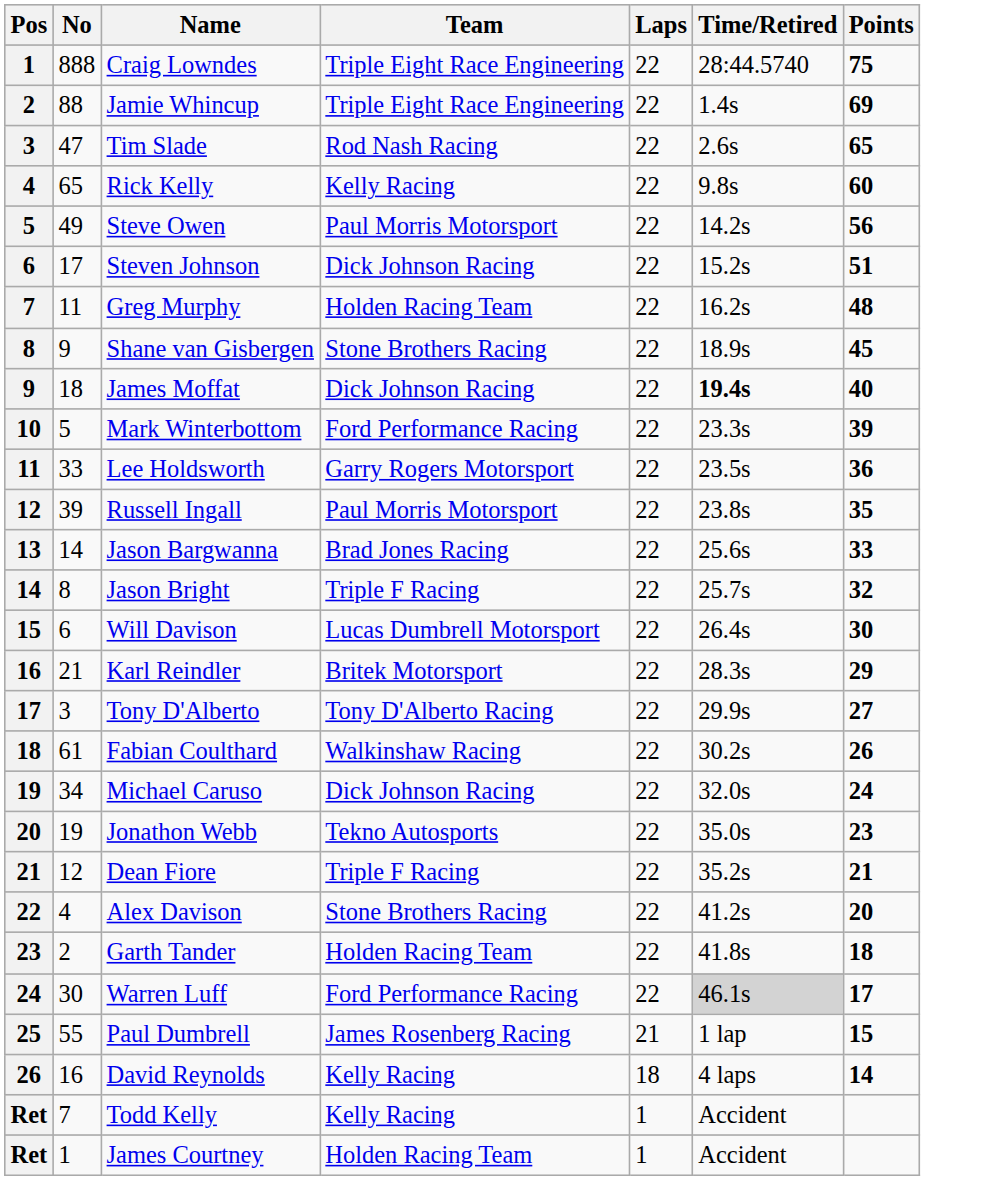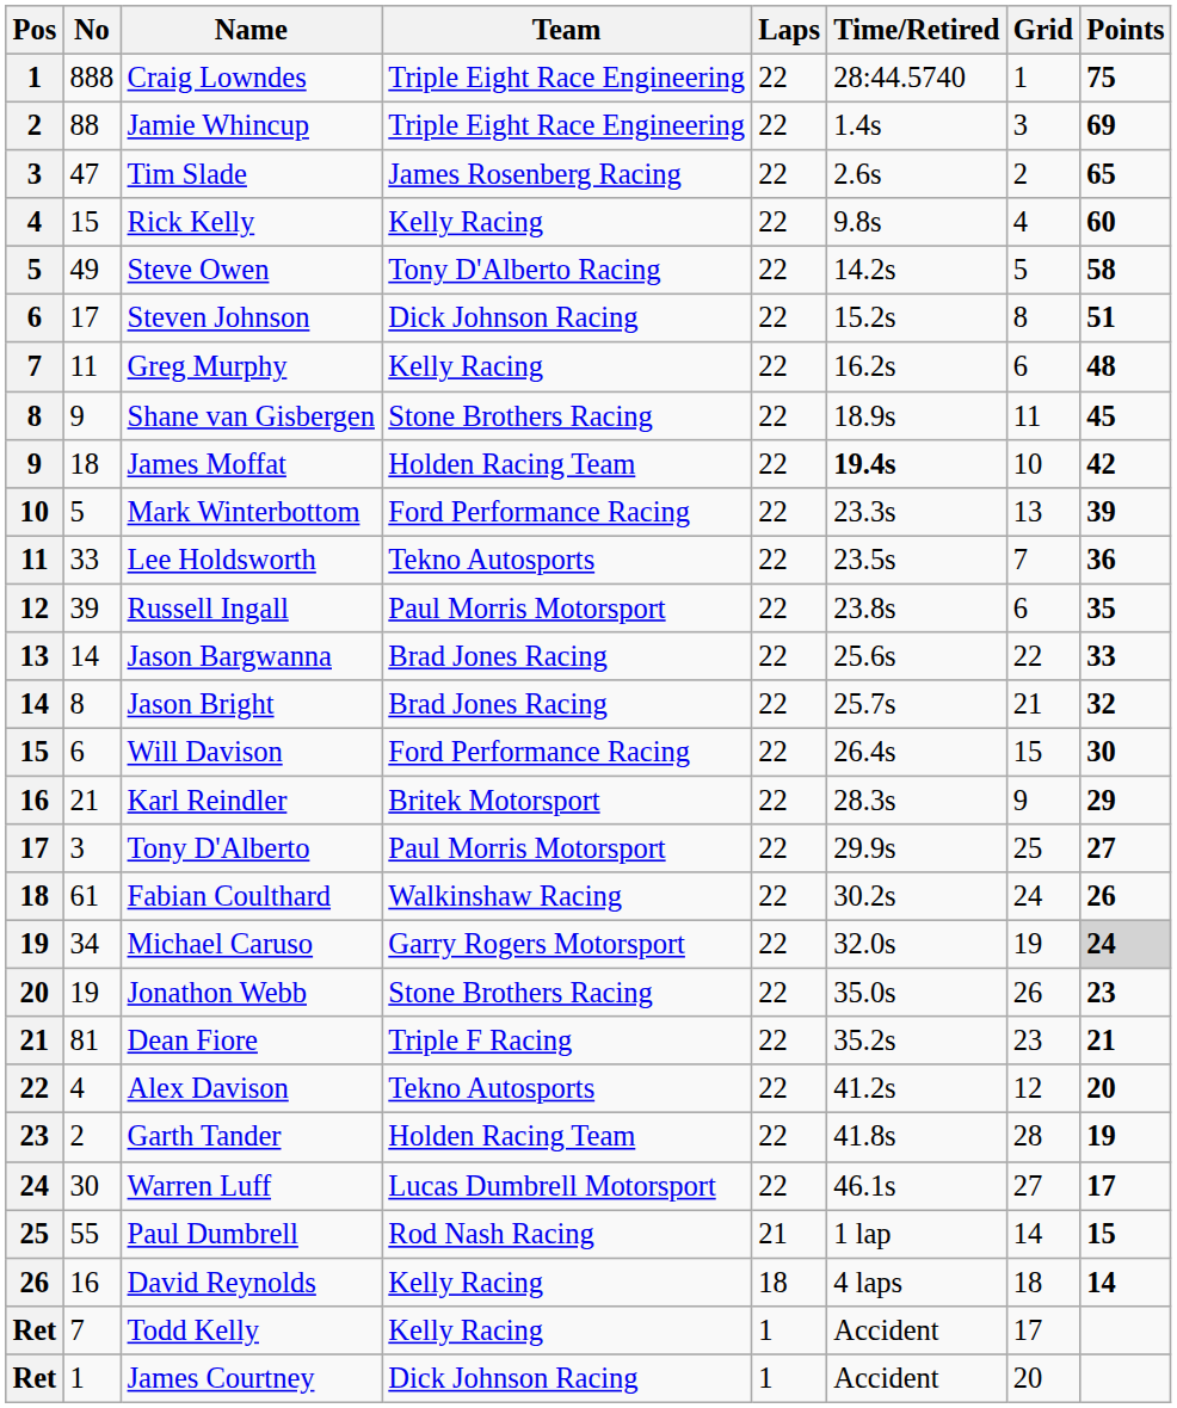 <table class="wikitable" style="font-size: 95%;">
 <tr>
 <th>Pos</th>
 <th>No</th>
 <th>Name</th>
 <th>Team</th>
 <th>Laps</th>
 <th>Time/Retired</th>
+<th>Grid</th>
 <th>Points</th>
 </tr>
 <tr>
 <th>1</th>
 <td>888</td>
 <td><a href='#'>Craig Lowndes</a></td>
 <td><a href='#'>Triple Eight Race Engineering</a></td>
 <td>22</td>
 <td>28:44.5740</td>
+<td>1</td>
 <td><strong>75</strong></td>
 </tr>
 <tr>
 <th>2</th>
 <td>88</td>
 <td><a href='#'>Jamie Whincup</a></td>
 <td><a href='#'>Triple Eight Race Engineering</a></td>
 <td>22</td>
 <td>1.4s</td>
+<td>3</td>
 <td><strong>69</strong></td>
 </tr>
 <tr>
 <th>3</th>
 <td>47</td>
 <td><a href='#'>Tim Slade</a></td>
-<td><a href='#'>Rod Nash Racing</a></td>
+<td><a href='#'>James Rosenberg Racing</a></td>
 <td>22</td>
 <td>2.6s</td>
+<td>2</td>
 <td><strong>65</strong></td>
 </tr>
 <tr>
 <th>4</th>
-<td>65</td>
+<td>15</td>
 <td><a href='#'>Rick Kelly</a></td>
 <td><a href='#'>Kelly Racing</a></td>
 <td>22</td>
 <td>9.8s</td>
+<td>4</td>
 <td><strong>60</strong></td>
 </tr>
 <tr>
 <th>5</th>
 <td>49</td>
 <td><a href='#'>Steve Owen</a></td>
-<td><a href='#'>Paul Morris Motorsport</a></td>
+<td><a href='#'>Tony D'Alberto Racing</a></td>
 <td>22</td>
 <td>14.2s</td>
-<td><strong>56</strong></td>
+<td>5</td>
+<td><strong>58</strong></td>
 </tr>
 <tr>
 <th>6</th>
 <td>17</td>
 <td><a href='#'>Steven Johnson</a></td>
 <td><a href='#'>Dick Johnson Racing</a></td>
 <td>22</td>
 <td>15.2s</td>
+<td>8</td>
 <td><strong>51</strong></td>
 </tr>
 <tr>
 <th>7</th>
 <td>11</td>
 <td><a href='#'>Greg Murphy</a></td>
-<td><a href='#'>Holden Racing Team</a></td>
+<td><a href='#'>Kelly Racing</a></td>
 <td>22</td>
 <td>16.2s</td>
+<td>6</td>
 <td><strong>48</strong></td>
 </tr>
 <tr>
 <th>8</th>
 <td>9</td>
 <td><a href='#'>Shane van Gisbergen</a></td>
 <td><a href='#'>Stone Brothers Racing</a></td>
 <td>22</td>
 <td>18.9s</td>
+<td>11</td>
 <td><strong>45</strong></td>
 </tr>
 <tr>
 <th>9</th>
 <td>18</td>
 <td><a href='#'>James Moffat</a></td>
-<td><a href='#'>Dick Johnson Racing</a></td>
+<td><a href='#'>Holden Racing Team</a></td>
 <td>22</td>
 <td><strong>19.4s</strong></td>
-<td><strong>40</strong></td>
+<td>10</td>
+<td><strong>42</strong></td>
 </tr>
 <tr>
 <th>10</th>
 <td>5</td>
 <td><a href='#'>Mark Winterbottom</a></td>
 <td><a href='#'>Ford Performance Racing</a></td>
 <td>22</td>
 <td>23.3s</td>
+<td>13</td>
 <td><strong>39</strong></td>
 </tr>
 <tr>
 <th>11</th>
 <td>33</td>
 <td><a href='#'>Lee Holdsworth</a></td>
-<td><a href='#'>Garry Rogers Motorsport</a></td>
+<td><a href='#'>Tekno Autosports</a></td>
 <td>22</td>
 <td>23.5s</td>
+<td>7</td>
 <td><strong>36</strong></td>
 </tr>
 <tr>
 <th>12</th>
 <td>39</td>
 <td><a href='#'>Russell Ingall</a></td>
 <td><a href='#'>Paul Morris Motorsport</a></td>
 <td>22</td>
 <td>23.8s</td>
+<td>6</td>
 <td><strong>35</strong></td>
 </tr>
 <tr>
 <th>13</th>
 <td>14</td>
 <td><a href='#'>Jason Bargwanna</a></td>
 <td><a href='#'>Brad Jones Racing</a></td>
 <td>22</td>
 <td>25.6s</td>
+<td>22</td>
 <td><strong>33</strong></td>
 </tr>
 <tr>
 <th>14</th>
 <td>8</td>
 <td><a href='#'>Jason Bright</a></td>
-<td><a href='#'>Triple F Racing</a></td>
+<td><a href='#'>Brad Jones Racing</a></td>
 <td>22</td>
 <td>25.7s</td>
+<td>21</td>
 <td><strong>32</strong></td>
 </tr>
 <tr>
 <th>15</th>
 <td>6</td>
 <td><a href='#'>Will Davison</a></td>
-<td><a href='#'>Lucas Dumbrell Motorsport</a></td>
+<td><a href='#'>Ford Performance Racing</a></td>
 <td>22</td>
 <td>26.4s</td>
+<td>15</td>
 <td><strong>30</strong></td>
 </tr>
 <tr>
 <th>16</th>
 <td>21</td>
 <td><a href='#'>Karl Reindler</a></td>
 <td><a href='#'>Britek Motorsport</a></td>
 <td>22</td>
 <td>28.3s</td>
+<td>9</td>
 <td><strong>29</strong></td>
 </tr>
 <tr>
 <th>17</th>
 <td>3</td>
 <td><a href='#'>Tony D'Alberto</a></td>
-<td><a href='#'>Tony D'Alberto Racing</a></td>
+<td><a href='#'>Paul Morris Motorsport</a></td>
 <td>22</td>
 <td>29.9s</td>
+<td>25</td>
 <td><strong>27</strong></td>
 </tr>
 <tr>
 <th>18</th>
 <td>61</td>
 <td><a href='#'>Fabian Coulthard</a></td>
 <td><a href='#'>Walkinshaw Racing</a></td>
 <td>22</td>
 <td>30.2s</td>
+<td>24</td>
 <td><strong>26</strong></td>
 </tr>
 <tr>
 <th>19</th>
 <td>34</td>
 <td><a href='#'>Michael Caruso</a></td>
-<td><a href='#'>Dick Johnson Racing</a></td>
+<td><a href='#'>Garry Rogers Motorsport</a></td>
 <td>22</td>
 <td>32.0s</td>
-<td><strong>24</strong></td>
+<td>19</td>
+<td style="background: lightgrey;"><strong>24</strong></td>
 </tr>
 <tr>
 <th>20</th>
 <td>19</td>
 <td><a href='#'>Jonathon Webb</a></td>
-<td><a href='#'>Tekno Autosports</a></td>
+<td><a href='#'>Stone Brothers Racing</a></td>
 <td>22</td>
 <td>35.0s</td>
+<td>26</td>
 <td><strong>23</strong></td>
 </tr>
 <tr>
 <th>21</th>
-<td>12</td>
+<td>81</td>
 <td><a href='#'>Dean Fiore</a></td>
 <td><a href='#'>Triple F Racing</a></td>
 <td>22</td>
 <td>35.2s</td>
+<td>23</td>
 <td><strong>21</strong></td>
 </tr>
 <tr>
 <th>22</th>
 <td>4</td>
 <td><a href='#'>Alex Davison</a></td>
-<td><a href='#'>Stone Brothers Racing</a></td>
+<td><a href='#'>Tekno Autosports</a></td>
 <td>22</td>
 <td>41.2s</td>
+<td>12</td>
 <td><strong>20</strong></td>
 </tr>
 <tr>
 <th>23</th>
 <td>2</td>
 <td><a href='#'>Garth Tander</a></td>
 <td><a href='#'>Holden Racing Team</a></td>
 <td>22</td>
 <td>41.8s</td>
-<td><strong>18</strong></td>
+<td>28</td>
+<td><strong>19</strong></td>
 </tr>
 <tr>
 <th>24</th>
 <td>30</td>
 <td><a href='#'>Warren Luff</a></td>
-<td><a href='#'>Ford Performance Racing</a></td>
+<td><a href='#'>Lucas Dumbrell Motorsport</a></td>
 <td>22</td>
-<td style="background: lightgrey;">46.1s</td>
+<td>46.1s</td>
+<td>27</td>
 <td><strong>17</strong></td>
 </tr>
 <tr>
 <th>25</th>
 <td>55</td>
 <td><a href='#'>Paul Dumbrell</a></td>
-<td><a href='#'>James Rosenberg Racing</a></td>
+<td><a href='#'>Rod Nash Racing</a></td>
 <td>21</td>
 <td> 1 lap</td>
+<td>14</td>
 <td><strong>15</strong></td>
 </tr>
 <tr>
 <th>26</th>
 <td>16</td>
 <td><a href='#'>David Reynolds</a></td>
 <td><a href='#'>Kelly Racing</a></td>
 <td>18</td>
 <td> 4 laps</td>
+<td>18</td>
 <td><strong>14</strong></td>
 </tr>
 <tr>
 <th>Ret</th>
 <td>7</td>
 <td><a href='#'>Todd Kelly</a></td>
 <td><a href='#'>Kelly Racing</a></td>
 <td>1</td>
 <td>Accident</td>
+<td>17</td>
 <td></td>
 </tr>
 <tr>
 <th>Ret</th>
 <td>1</td>
 <td><a href='#'>James Courtney</a></td>
-<td><a href='#'>Holden Racing Team</a></td>
+<td><a href='#'>Dick Johnson Racing</a></td>
 <td>1</td>
 <td>Accident</td>
+<td>20</td>
 <td></td>
 </tr>
 </table>
